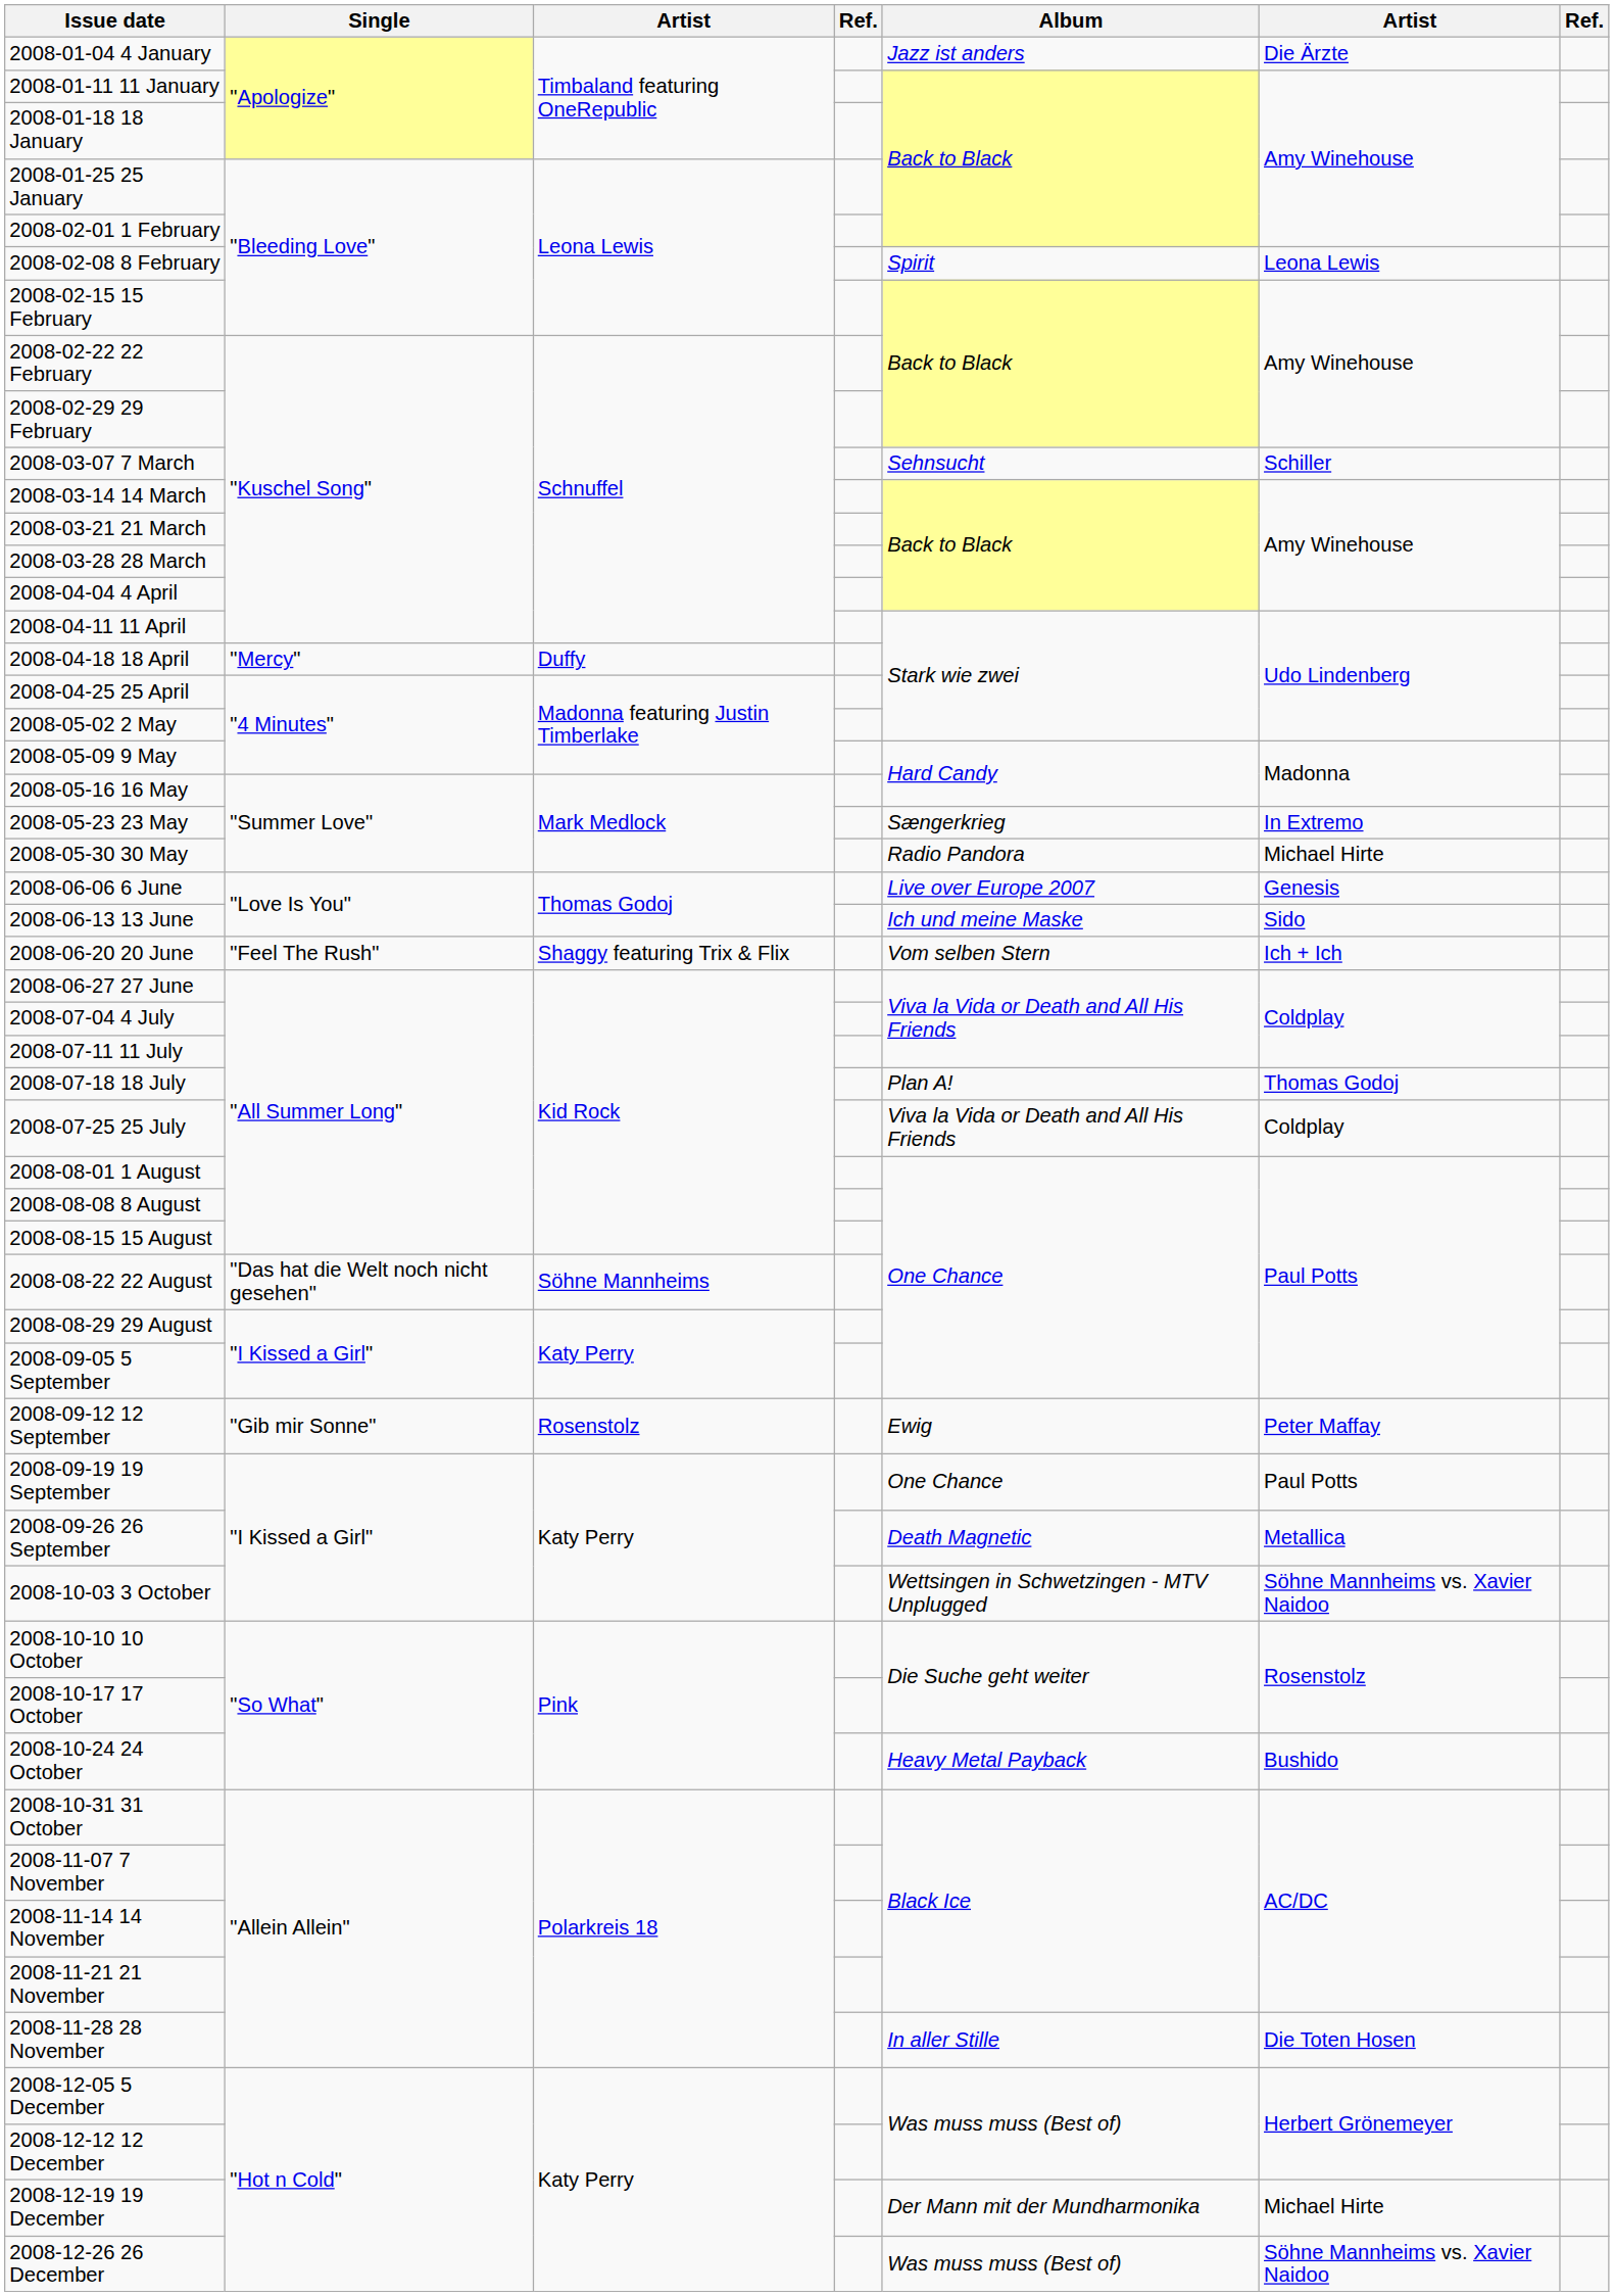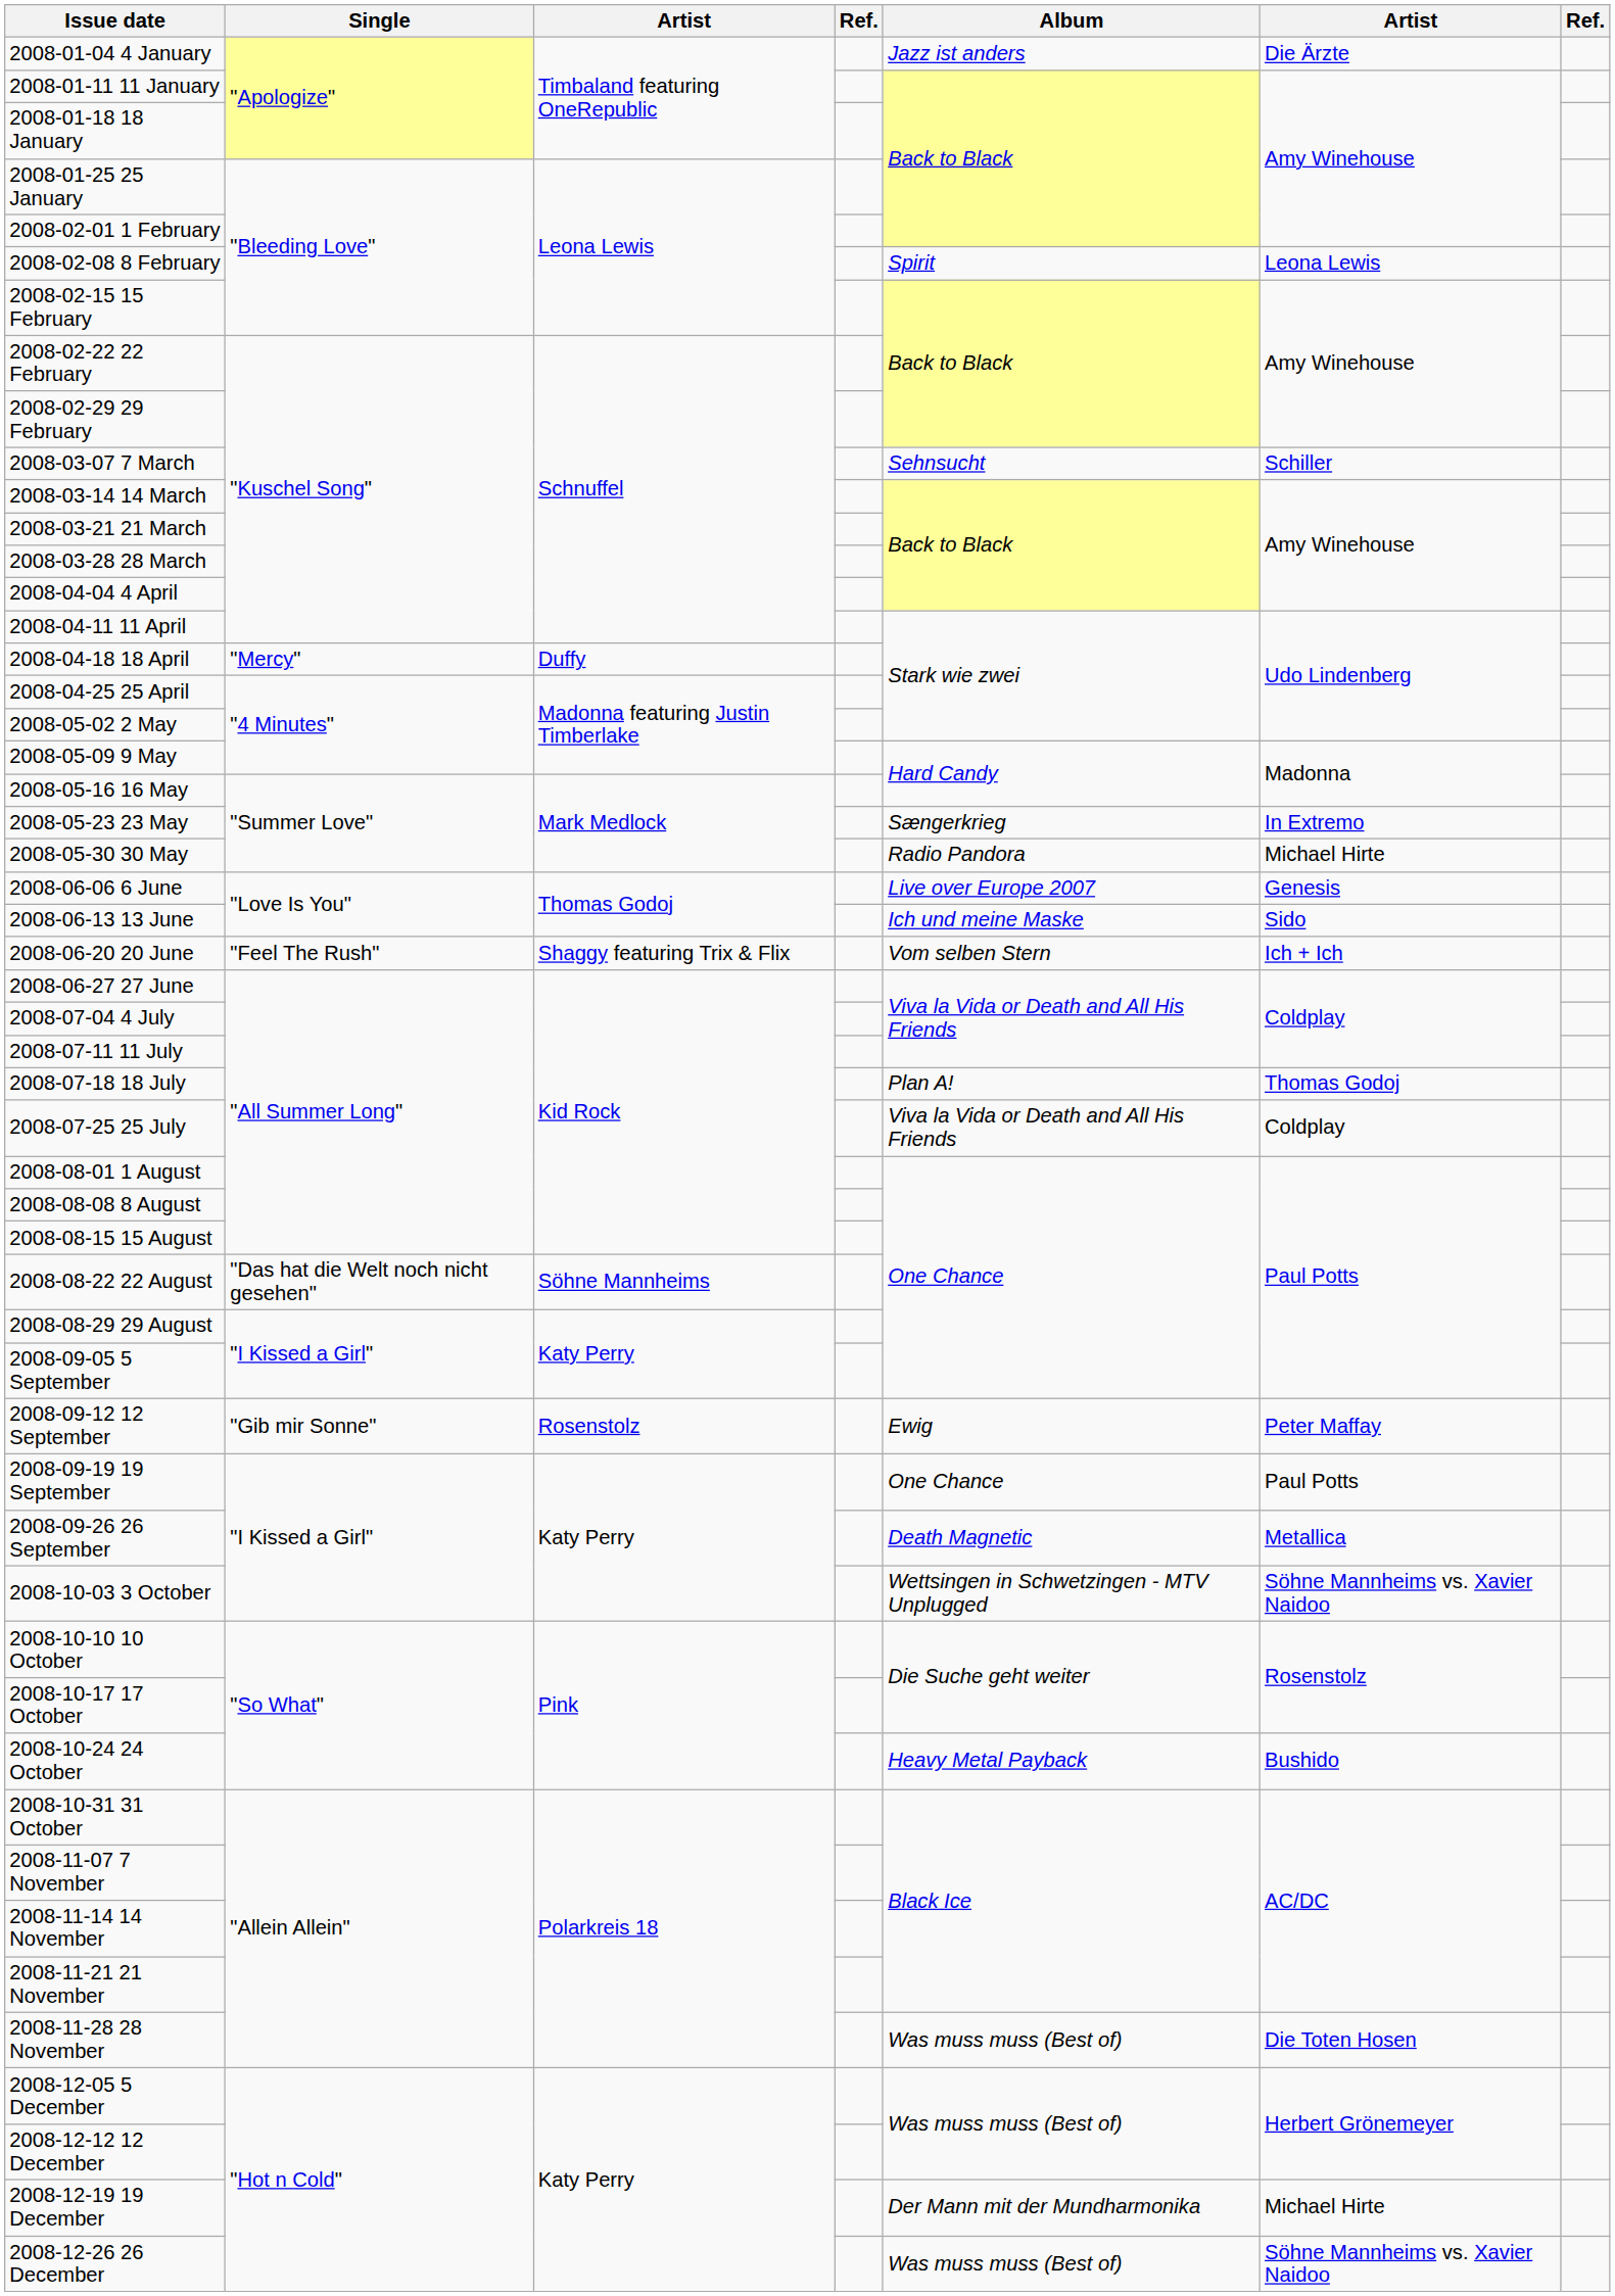 <table class="wikitable">
 <tr>
 <th>Issue date</th>
 <th>Single</th>
 <th>Artist</th>
 <th>Ref.</th>
 <th>Album</th>
 <th>Artist</th>
 <th>Ref.</th>
 </tr>
 <tr>
 <td><span>2008-01-04</span> 4 January</td>
 <td bgcolor=#FFFF99 rowspan="3">"<a href='#'>Apologize</a>" </td>
 <td rowspan="3"><a href='#'>Timbaland</a> featuring <a href='#'>OneRepublic</a></td>
 <td align="center"></td>
 <td><em><a href='#'>Jazz ist anders</a></em></td>
 <td><a href='#'>Die Ärzte</a></td>
 <td align="center"></td>
 </tr>
 <tr>
 <td><span>2008-01-11</span> 11 January</td>
 <td align="center"></td>
 <td bgcolor=#FFFF99 rowspan="4"><em><a href='#'>Back to Black</a></em> </td>
 <td rowspan="4"><a href='#'>Amy Winehouse</a></td>
 <td align="center"></td>
 </tr>
 <tr>
 <td><span>2008-01-18</span> 18 January</td>
 <td align="center"></td>
 <td align="center"></td>
 </tr>
 <tr>
 <td><span>2008-01-25</span> 25 January</td>
 <td rowspan="4">"<a href='#'>Bleeding Love</a>"</td>
 <td rowspan="4"><a href='#'>Leona Lewis</a></td>
 <td align="center"></td>
 <td align="center"></td>
 </tr>
 <tr>
 <td><span>2008-02-01</span> 1 February</td>
 <td align="center"></td>
 <td align="center"></td>
 </tr>
 <tr>
 <td><span>2008-02-08</span> 8 February</td>
 <td align="center"></td>
 <td><em><a href='#'>Spirit</a></em></td>
 <td><a href='#'>Leona Lewis</a></td>
 <td align="center"></td>
 </tr>
 <tr>
 <td><span>2008-02-15</span> 15 February</td>
 <td align="center"></td>
 <td bgcolor=#FFFF99 rowspan="3"><em>Back to Black</em> </td>
 <td rowspan="3">Amy Winehouse</td>
 <td align="center"></td>
 </tr>
 <tr>
 <td><span>2008-02-22</span> 22 February</td>
 <td rowspan="8">"<a href='#'>Kuschel Song</a>"</td>
 <td rowspan="8"><a href='#'>Schnuffel</a></td>
 <td align="center"></td>
 <td align="center"></td>
 </tr>
 <tr>
 <td><span>2008-02-29</span> 29 February</td>
 <td align="center"></td>
 <td align="center"></td>
 </tr>
 <tr>
 <td><span>2008-03-07</span> 7 March</td>
 <td align="center"></td>
 <td><em><a href='#'>Sehnsucht</a></em></td>
 <td><a href='#'>Schiller</a></td>
 <td align="center"></td>
 </tr>
 <tr>
 <td><span>2008-03-14</span> 14 March</td>
 <td align="center"></td>
 <td bgcolor=#FFFF99 rowspan="4"><em>Back to Black</em> </td>
 <td rowspan="4">Amy Winehouse</td>
 <td align="center"></td>
 </tr>
 <tr>
 <td><span>2008-03-21</span> 21 March</td>
 <td align="center"></td>
 <td align="center"></td>
 </tr>
 <tr>
 <td><span>2008-03-28</span> 28 March</td>
 <td align="center"></td>
 <td align="center"></td>
 </tr>
 <tr>
 <td><span>2008-04-04</span> 4 April</td>
 <td align="center"></td>
 <td align="center"></td>
 </tr>
 <tr>
 <td><span>2008-04-11</span> 11 April</td>
 <td align="center"></td>
 <td rowspan="4"><em>Stark wie zwei</em></td>
 <td rowspan="4"><a href='#'>Udo Lindenberg</a></td>
 <td align="center"></td>
 </tr>
 <tr>
 <td><span>2008-04-18</span> 18 April</td>
 <td>"<a href='#'>Mercy</a>"</td>
 <td><a href='#'>Duffy</a></td>
 <td align="center"></td>
 <td align="center"></td>
 </tr>
 <tr>
 <td><span>2008-04-25</span> 25 April</td>
 <td rowspan="3">"<a href='#'>4 Minutes</a>"</td>
 <td rowspan="3"><a href='#'>Madonna</a> featuring <a href='#'>Justin Timberlake</a></td>
 <td align="center"></td>
 <td align="center"></td>
 </tr>
 <tr>
 <td><span>2008-05-02</span> 2 May</td>
 <td align="center"></td>
 <td align="center"></td>
 </tr>
 <tr>
 <td><span>2008-05-09</span> 9 May</td>
 <td align="center"></td>
 <td rowspan="2"><em><a href='#'>Hard Candy</a></em></td>
 <td rowspan="2">Madonna</td>
 <td align="center"></td>
 </tr>
 <tr>
 <td><span>2008-05-16</span> 16 May</td>
 <td rowspan="3">"Summer Love"</td>
 <td rowspan="3"><a href='#'>Mark Medlock</a></td>
 <td align="center"></td>
 <td align="center"></td>
 </tr>
 <tr>
 <td><span>2008-05-23</span> 23 May</td>
 <td align="center"></td>
 <td><em>Sængerkrieg</em></td>
 <td><a href='#'>In Extremo</a></td>
 <td align="center"></td>
 </tr>
 <tr>
 <td><span>2008-05-30</span> 30 May</td>
 <td align="center"></td>
 <td><em>Radio Pandora</em></td>
 <td>Michael Hirte</td>
 <td align="center"></td>
 </tr>
 <tr>
 <td><span>2008-06-06</span> 6 June</td>
 <td rowspan="2">"Love Is You"</td>
 <td rowspan="2"><a href='#'>Thomas Godoj</a></td>
 <td align="center"></td>
 <td><em><a href='#'>Live over Europe 2007</a></em></td>
 <td><a href='#'>Genesis</a></td>
 <td align="center"></td>
 </tr>
 <tr>
 <td><span>2008-06-13</span> 13 June</td>
 <td align="center"></td>
 <td><em><a href='#'>Ich und meine Maske</a></em></td>
 <td><a href='#'>Sido</a></td>
 <td align="center"></td>
 </tr>
 <tr>
 <td><span>2008-06-20</span> 20 June</td>
 <td>"Feel The Rush"</td>
 <td><a href='#'>Shaggy</a> featuring Trix & Flix</td>
 <td align="center"></td>
 <td><em>Vom selben Stern</em></td>
 <td><a href='#'>Ich + Ich</a></td>
 <td align="center"></td>
 </tr>
 <tr>
 <td><span>2008-06-27</span> 27 June</td>
 <td rowspan="8">"<a href='#'>All Summer Long</a>"</td>
 <td rowspan="8"><a href='#'>Kid Rock</a></td>
 <td align="center"></td>
 <td rowspan="3"><em><a href='#'>Viva la Vida or Death and All His Friends</a></em></td>
 <td rowspan="3"><a href='#'>Coldplay</a></td>
 <td align="center"></td>
 </tr>
 <tr>
 <td><span>2008-07-04</span> 4 July</td>
 <td align="center"></td>
 <td align="center"></td>
 </tr>
 <tr>
 <td><span>2008-07-11</span> 11 July</td>
 <td align="center"></td>
 <td align="center"></td>
 </tr>
 <tr>
 <td><span>2008-07-18</span> 18 July</td>
 <td align="center"></td>
 <td><em>Plan A!</em></td>
 <td><a href='#'>Thomas Godoj</a></td>
 <td align="center"></td>
 </tr>
 <tr>
 <td><span>2008-07-25</span> 25 July</td>
 <td align="center"></td>
 <td><em>Viva la Vida or Death and All His Friends</em></td>
 <td>Coldplay</td>
 <td align="center"></td>
 </tr>
 <tr>
 <td><span>2008-08-01</span> 1 August</td>
 <td align="center"></td>
 <td rowspan="6"><em><a href='#'>One Chance</a></em></td>
 <td rowspan="6"><a href='#'>Paul Potts</a></td>
 <td align="center"></td>
 </tr>
 <tr>
 <td><span>2008-08-08</span> 8 August</td>
 <td align="center"></td>
 <td align="center"></td>
 </tr>
 <tr>
 <td><span>2008-08-15</span> 15 August</td>
 <td align="center"></td>
 <td align="center"></td>
 </tr>
 <tr>
 <td><span>2008-08-22</span> 22 August</td>
 <td>"Das hat die Welt noch nicht gesehen"</td>
 <td><a href='#'>Söhne Mannheims</a></td>
 <td align="center"></td>
 <td align="center"></td>
 </tr>
 <tr>
 <td><span>2008-08-29</span> 29 August</td>
 <td rowspan="2">"<a href='#'>I Kissed a Girl</a>"</td>
 <td rowspan="2"><a href='#'>Katy Perry</a></td>
 <td align="center"></td>
 <td align="center"></td>
 </tr>
 <tr>
 <td><span>2008-09-05</span> 5 September</td>
 <td align="center"></td>
 <td align="center"></td>
 </tr>
 <tr>
 <td><span>2008-09-12</span> 12 September</td>
 <td>"Gib mir Sonne"</td>
 <td><a href='#'>Rosenstolz</a></td>
 <td align="center"></td>
 <td><em>Ewig</em></td>
 <td><a href='#'>Peter Maffay</a></td>
 <td align="center"></td>
 </tr>
 <tr>
 <td><span>2008-09-19</span> 19 September</td>
 <td rowspan="3">"I Kissed a Girl"</td>
 <td rowspan="3">Katy Perry</td>
 <td align="center"></td>
 <td><em>One Chance</em></td>
 <td>Paul Potts</td>
 <td align="center"></td>
 </tr>
 <tr>
 <td><span>2008-09-26</span> 26 September</td>
 <td align="center"></td>
 <td><em><a href='#'>Death Magnetic</a></em></td>
 <td><a href='#'>Metallica</a></td>
 <td align="center"></td>
 </tr>
 <tr>
 <td><span>2008-10-03</span> 3 October</td>
 <td align="center"></td>
 <td><em>Wettsingen in Schwetzingen - MTV Unplugged</em></td>
 <td><a href='#'>Söhne Mannheims</a> vs. <a href='#'>Xavier Naidoo</a></td>
 <td align="center"></td>
 </tr>
 <tr>
 <td><span>2008-10-10</span> 10 October</td>
 <td rowspan="3">"<a href='#'>So What</a>"</td>
 <td rowspan="3"><a href='#'>Pink</a></td>
 <td align="center"></td>
 <td rowspan="2"><em>Die Suche geht weiter</em></td>
 <td rowspan="2"><a href='#'>Rosenstolz</a></td>
 <td align="center"></td>
 </tr>
 <tr>
 <td><span>2008-10-17</span> 17 October</td>
 <td align="center"></td>
 <td align="center"></td>
 </tr>
 <tr>
 <td><span>2008-10-24</span> 24 October</td>
 <td align="center"></td>
 <td><em><a href='#'>Heavy Metal Payback</a></em></td>
 <td><a href='#'>Bushido</a></td>
 <td align="center"></td>
 </tr>
 <tr>
 <td><span>2008-10-31</span> 31 October</td>
 <td rowspan="5">"Allein Allein"</td>
 <td rowspan="5"><a href='#'>Polarkreis 18</a></td>
 <td align="center"></td>
 <td rowspan="4"><em><a href='#'>Black Ice</a></em></td>
 <td rowspan="4"><a href='#'>AC/DC</a></td>
 <td align="center"></td>
 </tr>
 <tr>
 <td><span>2008-11-07</span> 7 November</td>
 <td align="center"></td>
 <td align="center"></td>
 </tr>
 <tr>
 <td><span>2008-11-14</span> 14 November</td>
 <td align="center"></td>
 <td align="center"></td>
 </tr>
 <tr>
 <td><span>2008-11-21</span> 21 November</td>
 <td align="center"></td>
 <td align="center"></td>
 </tr>
 <tr>
 <td><span>2008-11-28</span> 28 November</td>
 <td align="center"></td>
-<td><em><a href='#'>In aller Stille</a></em></td>
+<td><em>Was muss muss (Best of)</em></td>
 <td><a href='#'>Die Toten Hosen</a></td>
 <td align="center"></td>
 </tr>
 <tr>
 <td><span>2008-12-05</span> 5 December</td>
 <td rowspan="4">"<a href='#'>Hot n Cold</a>"</td>
 <td rowspan="4">Katy Perry</td>
 <td align="center"></td>
 <td rowspan="2"><em>Was muss muss (Best of)</em></td>
 <td rowspan="2"><a href='#'>Herbert Grönemeyer</a></td>
 <td align="center"></td>
 </tr>
 <tr>
 <td><span>2008-12-12</span> 12 December</td>
 <td align="center"></td>
 <td align="center"></td>
 </tr>
 <tr>
 <td><span>2008-12-19</span> 19 December</td>
 <td align="center"></td>
 <td><em>Der Mann mit der Mundharmonika</em></td>
 <td>Michael Hirte</td>
 <td align="center"></td>
 </tr>
 <tr>
 <td><span>2008-12-26</span> 26 December</td>
 <td align="center"></td>
 <td><em>Was muss muss (Best of)</em></td>
 <td><a href='#'>Söhne Mannheims</a> vs. <a href='#'>Xavier Naidoo</a></td>
 <td align="center"></td>
 </tr>
 </table>
